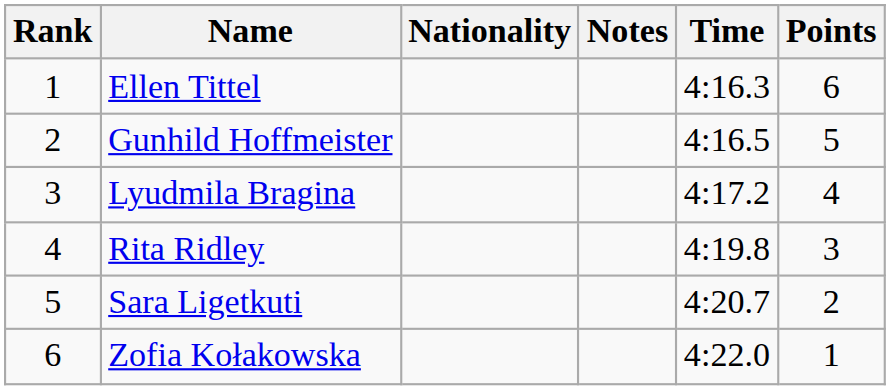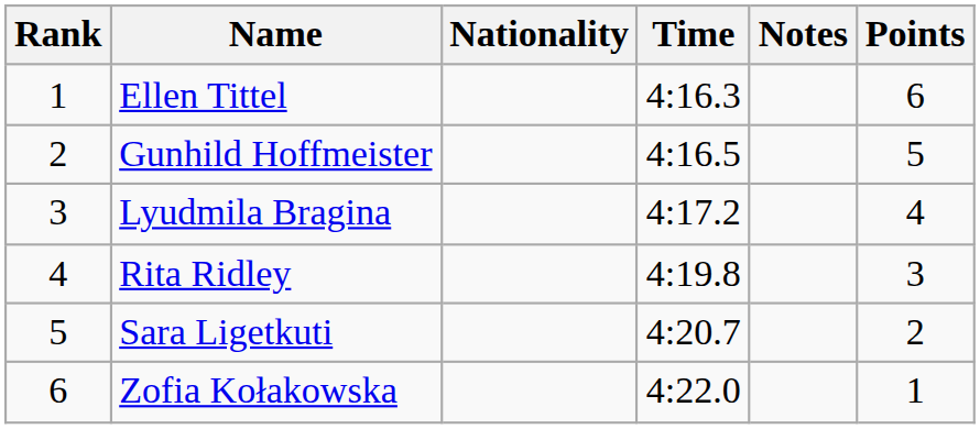 <table class="wikitable sortable" style="text-align:center">
 <tr>
 <th>Rank</th>
 <th>Name</th>
 <th>Nationality</th>
+<th>Time</th>
 <th>Notes</th>
-<th>Time</th>
 <th>Points</th>
 </tr>
 <tr>
 <td>1</td>
 <td align=left><a href='#'>Ellen Tittel</a></td>
 <td align=left></td>
+<td>4:16.3</td>
 <td></td>
-<td>4:16.3</td>
 <td>6</td>
 </tr>
 <tr>
 <td>2</td>
 <td align=left><a href='#'>Gunhild Hoffmeister</a></td>
 <td align=left></td>
+<td>4:16.5</td>
 <td></td>
-<td>4:16.5</td>
 <td>5</td>
 </tr>
 <tr>
 <td>3</td>
 <td align=left><a href='#'>Lyudmila Bragina</a></td>
 <td align=left></td>
+<td>4:17.2</td>
 <td></td>
-<td>4:17.2</td>
 <td>4</td>
 </tr>
 <tr>
 <td>4</td>
 <td align=left><a href='#'>Rita Ridley</a></td>
 <td align=left></td>
+<td>4:19.8</td>
 <td></td>
-<td>4:19.8</td>
 <td>3</td>
 </tr>
 <tr>
 <td>5</td>
 <td align=left><a href='#'>Sara Ligetkuti</a></td>
 <td align=left></td>
+<td>4:20.7</td>
 <td></td>
-<td>4:20.7</td>
 <td>2</td>
 </tr>
 <tr>
 <td>6</td>
 <td align=left><a href='#'>Zofia Kołakowska</a></td>
 <td align=left></td>
+<td>4:22.0</td>
 <td></td>
-<td>4:22.0</td>
 <td>1</td>
 </tr>
 </table>
